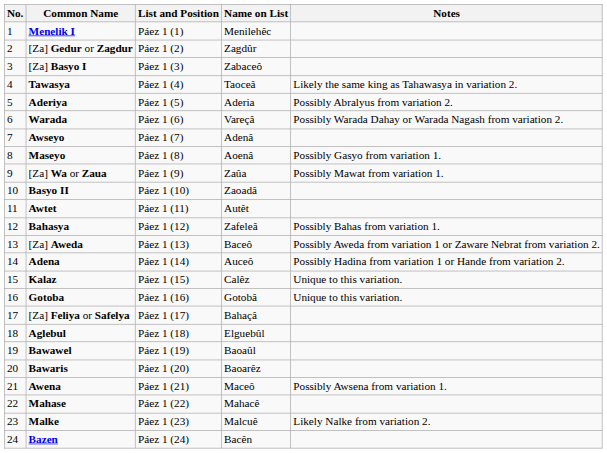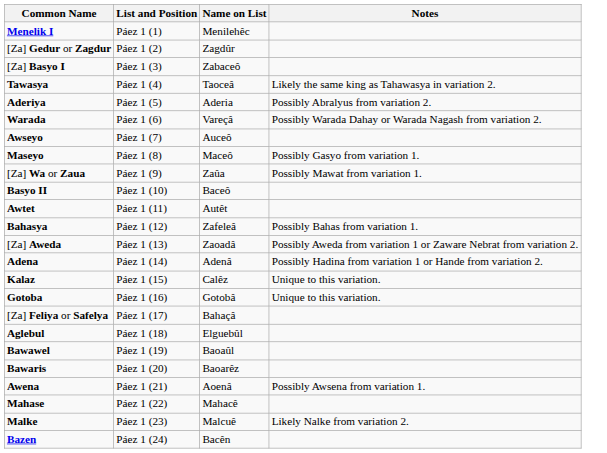 <table class="wikitable">
 <tr>
-<th>No.</th>
 <th>Common Name</th>
 <th>List and Position</th>
 <th>Name on List</th>
 <th>Notes</th>
 </tr>
 <tr>
-<td>1</td>
 <td><strong><a href='#'>Menelik I</a></strong></td>
 <td>Páez 1 (1)</td>
 <td>Menilehêc</td>
 <td></td>
 </tr>
 <tr>
-<td>2</td>
 <td>[Za] <strong>Gedur</strong> or <strong>Zagdur</strong></td>
 <td>Páez 1 (2)</td>
 <td>Zagdûr</td>
 <td></td>
 </tr>
 <tr>
-<td>3</td>
 <td>[Za] <strong>Basyo I</strong></td>
 <td>Páez 1 (3)</td>
 <td>Zabaceô</td>
 <td></td>
 </tr>
 <tr>
-<td>4</td>
 <td><strong>Tawasya</strong></td>
 <td>Páez 1 (4)</td>
 <td>Taoceâ</td>
 <td>Likely the same king as Tahawasya in variation 2.</td>
 </tr>
 <tr>
-<td>5</td>
 <td><strong>Aderiya</strong></td>
 <td>Páez 1 (5)</td>
 <td>Aderia</td>
 <td>Possibly Abralyus from variation 2.</td>
 </tr>
 <tr>
-<td>6</td>
 <td><strong>Warada</strong></td>
 <td>Páez 1 (6)</td>
 <td>Vareçâ</td>
 <td>Possibly Warada Dahay or Warada Nagash from variation 2.</td>
 </tr>
 <tr>
-<td>7</td>
 <td><strong>Awseyo</strong></td>
 <td>Páez 1 (7)</td>
-<td>Adenâ</td>
+<td>Auceô</td>
 <td></td>
 </tr>
 <tr>
-<td>8</td>
 <td><strong>Maseyo</strong></td>
 <td>Páez 1 (8)</td>
-<td>Aoenâ</td>
+<td>Maceô</td>
 <td>Possibly Gasyo from variation 1.</td>
 </tr>
 <tr>
-<td>9</td>
 <td>[Za] <strong>Wa</strong> or <strong>Zaua</strong></td>
 <td>Páez 1 (9)</td>
 <td>Zaûa</td>
 <td>Possibly Mawat from variation 1.</td>
 </tr>
 <tr>
-<td>10</td>
 <td><strong>Basyo II</strong></td>
 <td>Páez 1 (10)</td>
-<td>Zaoadâ</td>
+<td>Baceô</td>
 <td></td>
 </tr>
 <tr>
-<td>11</td>
 <td><strong>Awtet</strong></td>
 <td>Páez 1 (11)</td>
 <td>Autêt</td>
 <td></td>
 </tr>
 <tr>
-<td>12</td>
 <td><strong>Bahasya</strong></td>
 <td>Páez 1 (12)</td>
 <td>Zafeleâ</td>
 <td>Possibly Bahas from variation 1.</td>
 </tr>
 <tr>
-<td>13</td>
 <td>[Za] <strong>Aweda</strong></td>
 <td>Páez 1 (13)</td>
-<td>Baceô</td>
+<td>Zaoadâ</td>
 <td>Possibly Aweda from variation 1 or Zaware Nebrat from variation 2.</td>
 </tr>
 <tr>
-<td>14</td>
 <td><strong>Adena</strong></td>
 <td>Páez 1 (14)</td>
-<td>Auceô</td>
+<td>Adenâ</td>
 <td>Possibly Hadina from variation 1 or Hande from variation 2.</td>
 </tr>
 <tr>
-<td>15</td>
 <td><strong>Kalaz</strong></td>
 <td>Páez 1 (15)</td>
 <td>Calêz</td>
 <td>Unique to this variation.</td>
 </tr>
 <tr>
-<td>16</td>
 <td><strong>Gotoba</strong></td>
 <td>Páez 1 (16)</td>
 <td>Gotobâ</td>
 <td>Unique to this variation.</td>
 </tr>
 <tr>
-<td>17</td>
 <td>[Za] <strong>Feliya</strong> or <strong>Safelya</strong></td>
 <td>Páez 1 (17)</td>
 <td>Bahaçâ</td>
 <td></td>
 </tr>
 <tr>
-<td>18</td>
 <td><strong>Aglebul</strong></td>
 <td>Páez 1 (18)</td>
 <td>Elguebûl</td>
 <td></td>
 </tr>
 <tr>
-<td>19</td>
 <td><strong>Bawawel</strong></td>
 <td>Páez 1 (19)</td>
 <td>Baoaûl</td>
 <td></td>
 </tr>
 <tr>
-<td>20</td>
 <td><strong>Bawaris</strong></td>
 <td>Páez 1 (20)</td>
 <td>Baoarêz</td>
 <td></td>
 </tr>
 <tr>
-<td>21</td>
 <td><strong>Awena</strong></td>
 <td>Páez 1 (21)</td>
-<td>Maceô</td>
+<td>Aoenâ</td>
 <td>Possibly Awsena from variation 1.</td>
 </tr>
 <tr>
-<td>22</td>
 <td><strong>Mahase</strong></td>
 <td>Páez 1 (22)</td>
 <td>Mahacê</td>
 <td></td>
 </tr>
 <tr>
-<td>23</td>
 <td><strong>Malke</strong></td>
 <td>Páez 1 (23)</td>
 <td>Malcuê</td>
 <td>Likely Nalke from variation 2.</td>
 </tr>
 <tr>
-<td>24</td>
 <td><a href='#'><strong>Bazen</strong></a></td>
 <td>Páez 1 (24)</td>
 <td>Bacên</td>
 <td></td>
 </tr>
 </table>
